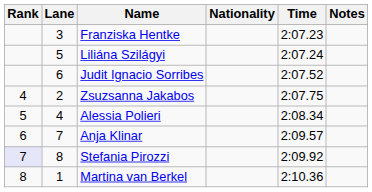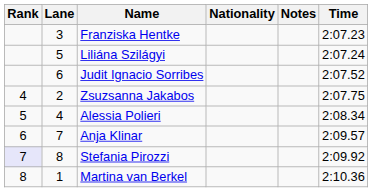 <table class="wikitable sortable" style="text-align:center">
 <tr>
 <th>Rank</th>
 <th>Lane</th>
 <th>Name</th>
 <th>Nationality</th>
+<th>Notes</th>
 <th>Time</th>
-<th>Notes</th>
 </tr>
 <tr>
 <td></td>
 <td>3</td>
 <td align=left><a href='#'>Franziska Hentke</a></td>
 <td align=left></td>
+<td></td>
 <td>2:07.23</td>
-<td></td>
 </tr>
 <tr>
 <td></td>
 <td>5</td>
 <td align=left><a href='#'>Liliána Szilágyi</a></td>
 <td align=left></td>
+<td></td>
 <td>2:07.24</td>
-<td></td>
 </tr>
 <tr>
 <td></td>
 <td>6</td>
 <td align=left><a href='#'>Judit Ignacio Sorribes</a></td>
 <td align=left></td>
+<td></td>
 <td>2:07.52</td>
-<td></td>
 </tr>
 <tr>
 <td>4</td>
 <td>2</td>
 <td align=left><a href='#'>Zsuzsanna Jakabos</a></td>
 <td align=left></td>
+<td></td>
 <td>2:07.75</td>
-<td></td>
 </tr>
 <tr>
 <td>5</td>
 <td>4</td>
 <td align=left><a href='#'>Alessia Polieri</a></td>
 <td align=left></td>
+<td></td>
 <td>2:08.34</td>
-<td></td>
 </tr>
 <tr>
 <td>6</td>
 <td>7</td>
 <td align=left><a href='#'>Anja Klinar</a></td>
 <td align=left></td>
+<td></td>
 <td>2:09.57</td>
-<td></td>
 </tr>
 <tr>
 <td style="background: lavender;">7</td>
 <td>8</td>
 <td align=left><a href='#'>Stefania Pirozzi</a></td>
 <td align=left></td>
+<td></td>
 <td>2:09.92</td>
-<td></td>
 </tr>
 <tr>
 <td>8</td>
 <td>1</td>
 <td align=left><a href='#'>Martina van Berkel</a></td>
 <td align=left></td>
+<td></td>
 <td>2:10.36</td>
-<td></td>
 </tr>
 </table>
